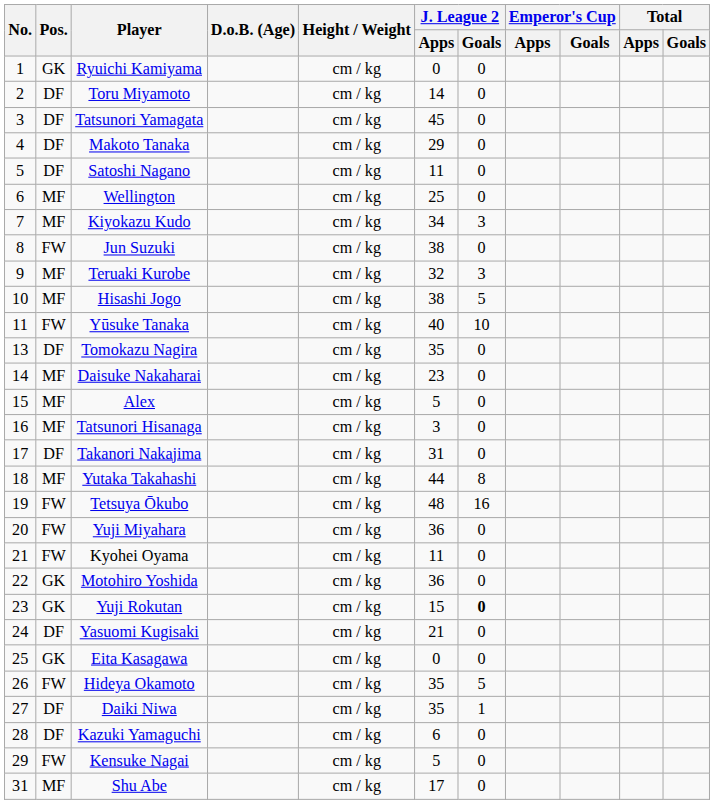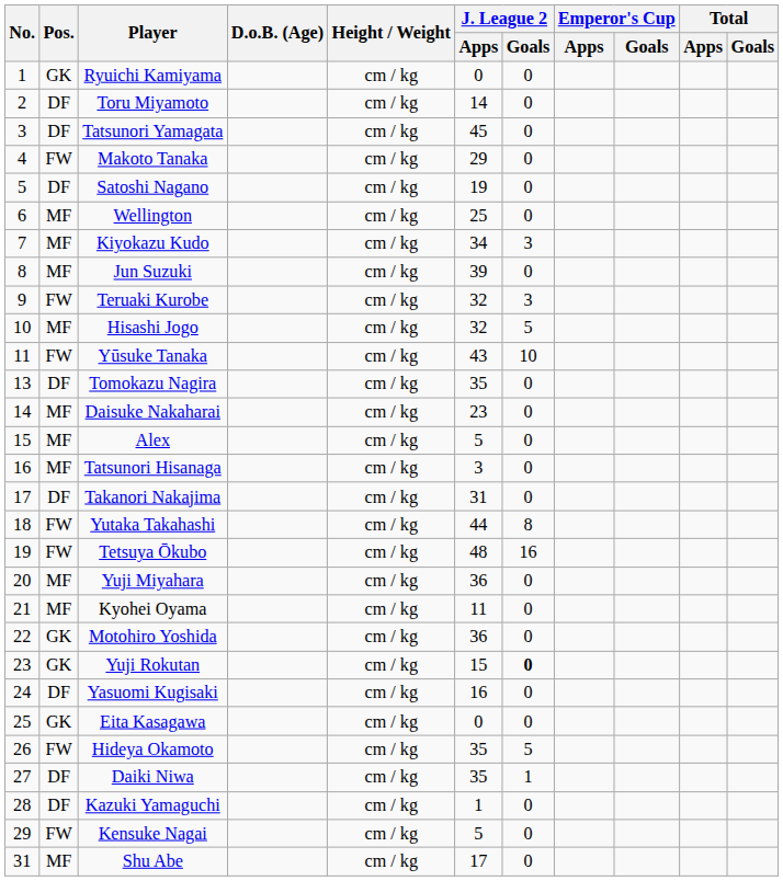 <table class="wikitable" style="text-align:center;">
 <tr>
 <th rowspan="2">No.</th>
 <th rowspan="2">Pos.</th>
 <th rowspan="2">Player</th>
 <th rowspan="2">D.o.B. (Age)</th>
 <th rowspan="2">Height / Weight</th>
 <th colspan="2"><a href='#'>J. League 2</a></th>
 <th colspan="2"><a href='#'>Emperor's Cup</a></th>
 <th colspan="2">Total</th>
 </tr>
 <tr>
 <th>Apps</th>
 <th>Goals</th>
 <th>Apps</th>
 <th>Goals</th>
 <th>Apps</th>
 <th>Goals</th>
 </tr>
 <tr>
 <td>1</td>
 <td>GK</td>
 <td><a href='#'>Ryuichi Kamiyama</a></td>
 <td></td>
 <td>cm / kg</td>
 <td>0</td>
 <td>0</td>
 <td></td>
 <td></td>
 <td></td>
 <td></td>
 </tr>
 <tr>
 <td>2</td>
 <td>DF</td>
 <td><a href='#'>Toru Miyamoto</a></td>
 <td></td>
 <td>cm / kg</td>
 <td>14</td>
 <td>0</td>
 <td></td>
 <td></td>
 <td></td>
 <td></td>
 </tr>
 <tr>
 <td>3</td>
 <td>DF</td>
 <td><a href='#'>Tatsunori Yamagata</a></td>
 <td></td>
 <td>cm / kg</td>
 <td>45</td>
 <td>0</td>
 <td></td>
 <td></td>
 <td></td>
 <td></td>
 </tr>
 <tr>
 <td>4</td>
-<td>DF</td>
+<td>FW</td>
 <td><a href='#'>Makoto Tanaka</a></td>
 <td></td>
 <td>cm / kg</td>
 <td>29</td>
 <td>0</td>
 <td></td>
 <td></td>
 <td></td>
 <td></td>
 </tr>
 <tr>
 <td>5</td>
 <td>DF</td>
 <td><a href='#'>Satoshi Nagano</a></td>
 <td></td>
 <td>cm / kg</td>
-<td>11</td>
+<td>19</td>
 <td>0</td>
 <td></td>
 <td></td>
 <td></td>
 <td></td>
 </tr>
 <tr>
 <td>6</td>
 <td>MF</td>
 <td><a href='#'>Wellington</a></td>
 <td></td>
 <td>cm / kg</td>
 <td>25</td>
 <td>0</td>
 <td></td>
 <td></td>
 <td></td>
 <td></td>
 </tr>
 <tr>
 <td>7</td>
 <td>MF</td>
 <td><a href='#'>Kiyokazu Kudo</a></td>
 <td></td>
 <td>cm / kg</td>
 <td>34</td>
 <td>3</td>
 <td></td>
 <td></td>
 <td></td>
 <td></td>
 </tr>
 <tr>
 <td>8</td>
-<td>FW</td>
+<td>MF</td>
 <td><a href='#'>Jun Suzuki</a></td>
 <td></td>
 <td>cm / kg</td>
-<td>38</td>
+<td>39</td>
 <td>0</td>
 <td></td>
 <td></td>
 <td></td>
 <td></td>
 </tr>
 <tr>
 <td>9</td>
-<td>MF</td>
+<td>FW</td>
 <td><a href='#'>Teruaki Kurobe</a></td>
 <td></td>
 <td>cm / kg</td>
 <td>32</td>
 <td>3</td>
 <td></td>
 <td></td>
 <td></td>
 <td></td>
 </tr>
 <tr>
 <td>10</td>
 <td>MF</td>
 <td><a href='#'>Hisashi Jogo</a></td>
 <td></td>
 <td>cm / kg</td>
-<td>38</td>
+<td>32</td>
 <td>5</td>
 <td></td>
 <td></td>
 <td></td>
 <td></td>
 </tr>
 <tr>
 <td>11</td>
 <td>FW</td>
 <td><a href='#'>Yūsuke Tanaka</a></td>
 <td></td>
 <td>cm / kg</td>
-<td>40</td>
+<td>43</td>
 <td>10</td>
 <td></td>
 <td></td>
 <td></td>
 <td></td>
 </tr>
 <tr>
 <td>13</td>
 <td>DF</td>
 <td><a href='#'>Tomokazu Nagira</a></td>
 <td></td>
 <td>cm / kg</td>
 <td>35</td>
 <td>0</td>
 <td></td>
 <td></td>
 <td></td>
 <td></td>
 </tr>
 <tr>
 <td>14</td>
 <td>MF</td>
 <td><a href='#'>Daisuke Nakaharai</a></td>
 <td></td>
 <td>cm / kg</td>
 <td>23</td>
 <td>0</td>
 <td></td>
 <td></td>
 <td></td>
 <td></td>
 </tr>
 <tr>
 <td>15</td>
 <td>MF</td>
 <td><a href='#'>Alex</a></td>
 <td></td>
 <td>cm / kg</td>
 <td>5</td>
 <td>0</td>
 <td></td>
 <td></td>
 <td></td>
 <td></td>
 </tr>
 <tr>
 <td>16</td>
 <td>MF</td>
 <td><a href='#'>Tatsunori Hisanaga</a></td>
 <td></td>
 <td>cm / kg</td>
 <td>3</td>
 <td>0</td>
 <td></td>
 <td></td>
 <td></td>
 <td></td>
 </tr>
 <tr>
 <td>17</td>
 <td>DF</td>
 <td><a href='#'>Takanori Nakajima</a></td>
 <td></td>
 <td>cm / kg</td>
 <td>31</td>
 <td>0</td>
 <td></td>
 <td></td>
 <td></td>
 <td></td>
 </tr>
 <tr>
 <td>18</td>
-<td>MF</td>
+<td>FW</td>
 <td><a href='#'>Yutaka Takahashi</a></td>
 <td></td>
 <td>cm / kg</td>
 <td>44</td>
 <td>8</td>
 <td></td>
 <td></td>
 <td></td>
 <td></td>
 </tr>
 <tr>
 <td>19</td>
 <td>FW</td>
 <td><a href='#'>Tetsuya Ōkubo</a></td>
 <td></td>
 <td>cm / kg</td>
 <td>48</td>
 <td>16</td>
 <td></td>
 <td></td>
 <td></td>
 <td></td>
 </tr>
 <tr>
 <td>20</td>
-<td>FW</td>
+<td>MF</td>
 <td><a href='#'>Yuji Miyahara</a></td>
 <td></td>
 <td>cm / kg</td>
 <td>36</td>
 <td>0</td>
 <td></td>
 <td></td>
 <td></td>
 <td></td>
 </tr>
 <tr>
 <td>21</td>
-<td>FW</td>
+<td>MF</td>
 <td>Kyohei Oyama</td>
 <td></td>
 <td>cm / kg</td>
 <td>11</td>
 <td>0</td>
 <td></td>
 <td></td>
 <td></td>
 <td></td>
 </tr>
 <tr>
 <td>22</td>
 <td>GK</td>
 <td><a href='#'>Motohiro Yoshida</a></td>
 <td></td>
 <td>cm / kg</td>
 <td>36</td>
 <td>0</td>
 <td></td>
 <td></td>
 <td></td>
 <td></td>
 </tr>
 <tr>
 <td>23</td>
 <td>GK</td>
 <td><a href='#'>Yuji Rokutan</a></td>
 <td></td>
 <td>cm / kg</td>
 <td>15</td>
 <td><strong>0</strong></td>
 <td></td>
 <td></td>
 <td></td>
 <td></td>
 </tr>
 <tr>
 <td>24</td>
 <td>DF</td>
 <td><a href='#'>Yasuomi Kugisaki</a></td>
 <td></td>
 <td>cm / kg</td>
-<td>21</td>
+<td>16</td>
 <td>0</td>
 <td></td>
 <td></td>
 <td></td>
 <td></td>
 </tr>
 <tr>
 <td>25</td>
 <td>GK</td>
 <td><a href='#'>Eita Kasagawa</a></td>
 <td></td>
 <td>cm / kg</td>
 <td>0</td>
 <td>0</td>
 <td></td>
 <td></td>
 <td></td>
 <td></td>
 </tr>
 <tr>
 <td>26</td>
 <td>FW</td>
 <td><a href='#'>Hideya Okamoto</a></td>
 <td></td>
 <td>cm / kg</td>
 <td>35</td>
 <td>5</td>
 <td></td>
 <td></td>
 <td></td>
 <td></td>
 </tr>
 <tr>
 <td>27</td>
 <td>DF</td>
 <td><a href='#'>Daiki Niwa</a></td>
 <td></td>
 <td>cm / kg</td>
 <td>35</td>
 <td>1</td>
 <td></td>
 <td></td>
 <td></td>
 <td></td>
 </tr>
 <tr>
 <td>28</td>
 <td>DF</td>
 <td><a href='#'>Kazuki Yamaguchi</a></td>
 <td></td>
 <td>cm / kg</td>
-<td>6</td>
+<td>1</td>
 <td>0</td>
 <td></td>
 <td></td>
 <td></td>
 <td></td>
 </tr>
 <tr>
 <td>29</td>
 <td>FW</td>
 <td><a href='#'>Kensuke Nagai</a></td>
 <td></td>
 <td>cm / kg</td>
 <td>5</td>
 <td>0</td>
 <td></td>
 <td></td>
 <td></td>
 <td></td>
 </tr>
 <tr>
 <td>31</td>
 <td>MF</td>
 <td><a href='#'>Shu Abe</a></td>
 <td></td>
 <td>cm / kg</td>
 <td>17</td>
 <td>0</td>
 <td></td>
 <td></td>
 <td></td>
 <td></td>
 </tr>
 </table>
